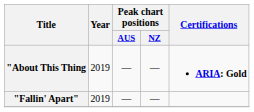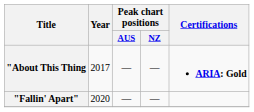 <table class="wikitable plainrowheaders" style="text-align:center;">
 <tr>
 <th scope="col" rowspan="2">Title</th>
 <th scope="col" rowspan="2">Year</th>
 <th scope="col" colspan="2">Peak chart positions</th>
 <th scope="col" rowspan="2"><a href='#'>Certifications</a></th>
 </tr>
 <tr>
 <th scope="col" style="width:2.75em;font-size:90%;"><a href='#'>AUS</a></th>
 <th scope="col" style="width:2.75em;font-size:90%;"><a href='#'>NZ</a><br></th>
 </tr>
 <tr>
 <th scope="row">"About This Thing<br></th>
-<td>2019</td>
+<td>2017</td>
 <td>—</td>
 <td>—</td>
 <td><strong><br><ul><li><a href='#'>ARIA</a>: Gold</li></ul></strong></td>
 </tr>
 <tr>
 <th scope="row">"Fallin' Apart"<br></th>
-<td>2019</td>
+<td>2020</td>
 <td>—</td>
 <td>—</td>
 <td></td>
 </tr>
 <tr>
 </tr>
 </table>
